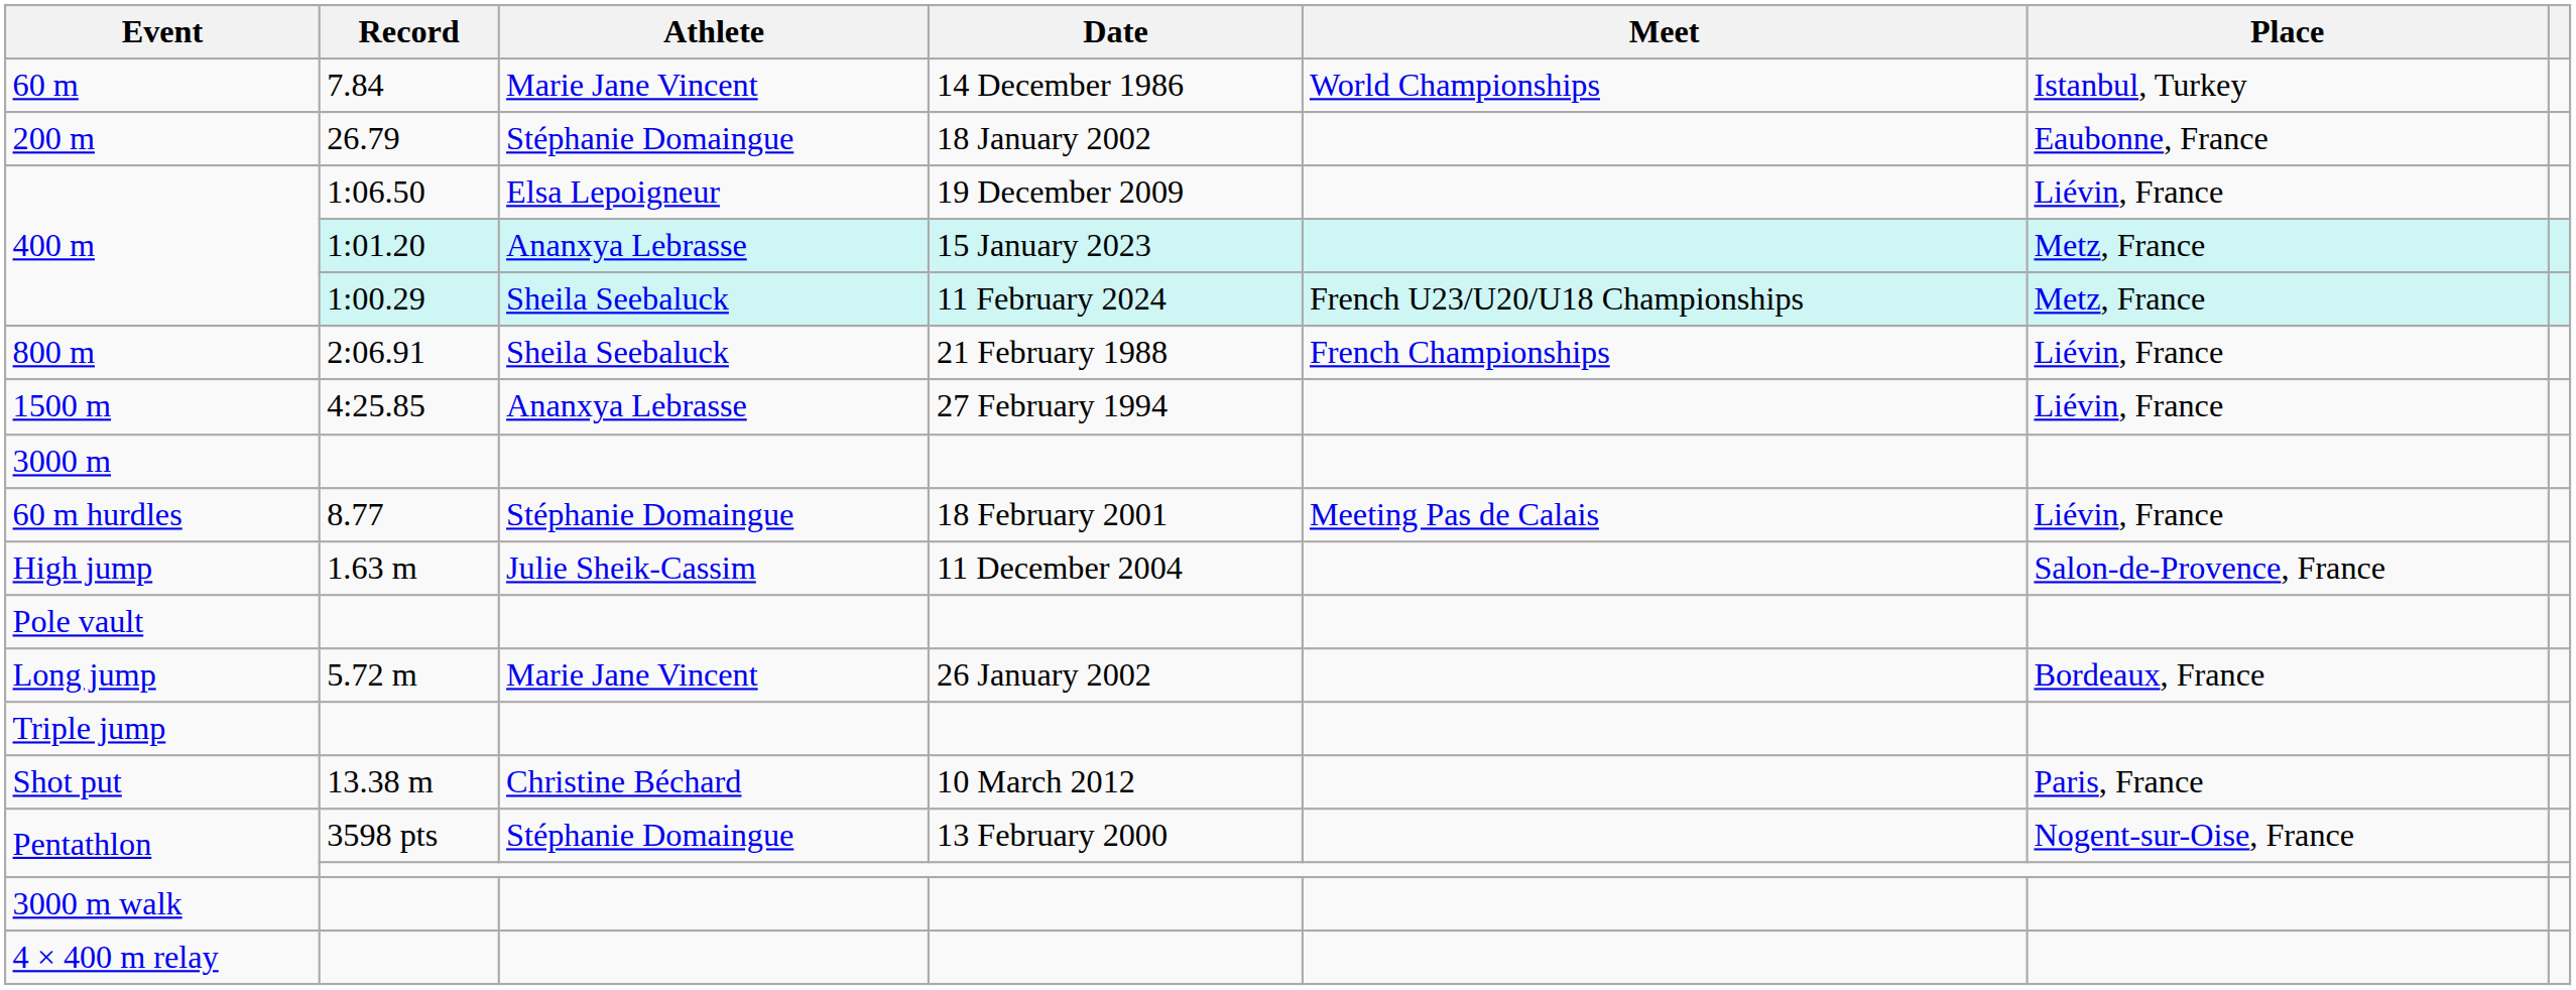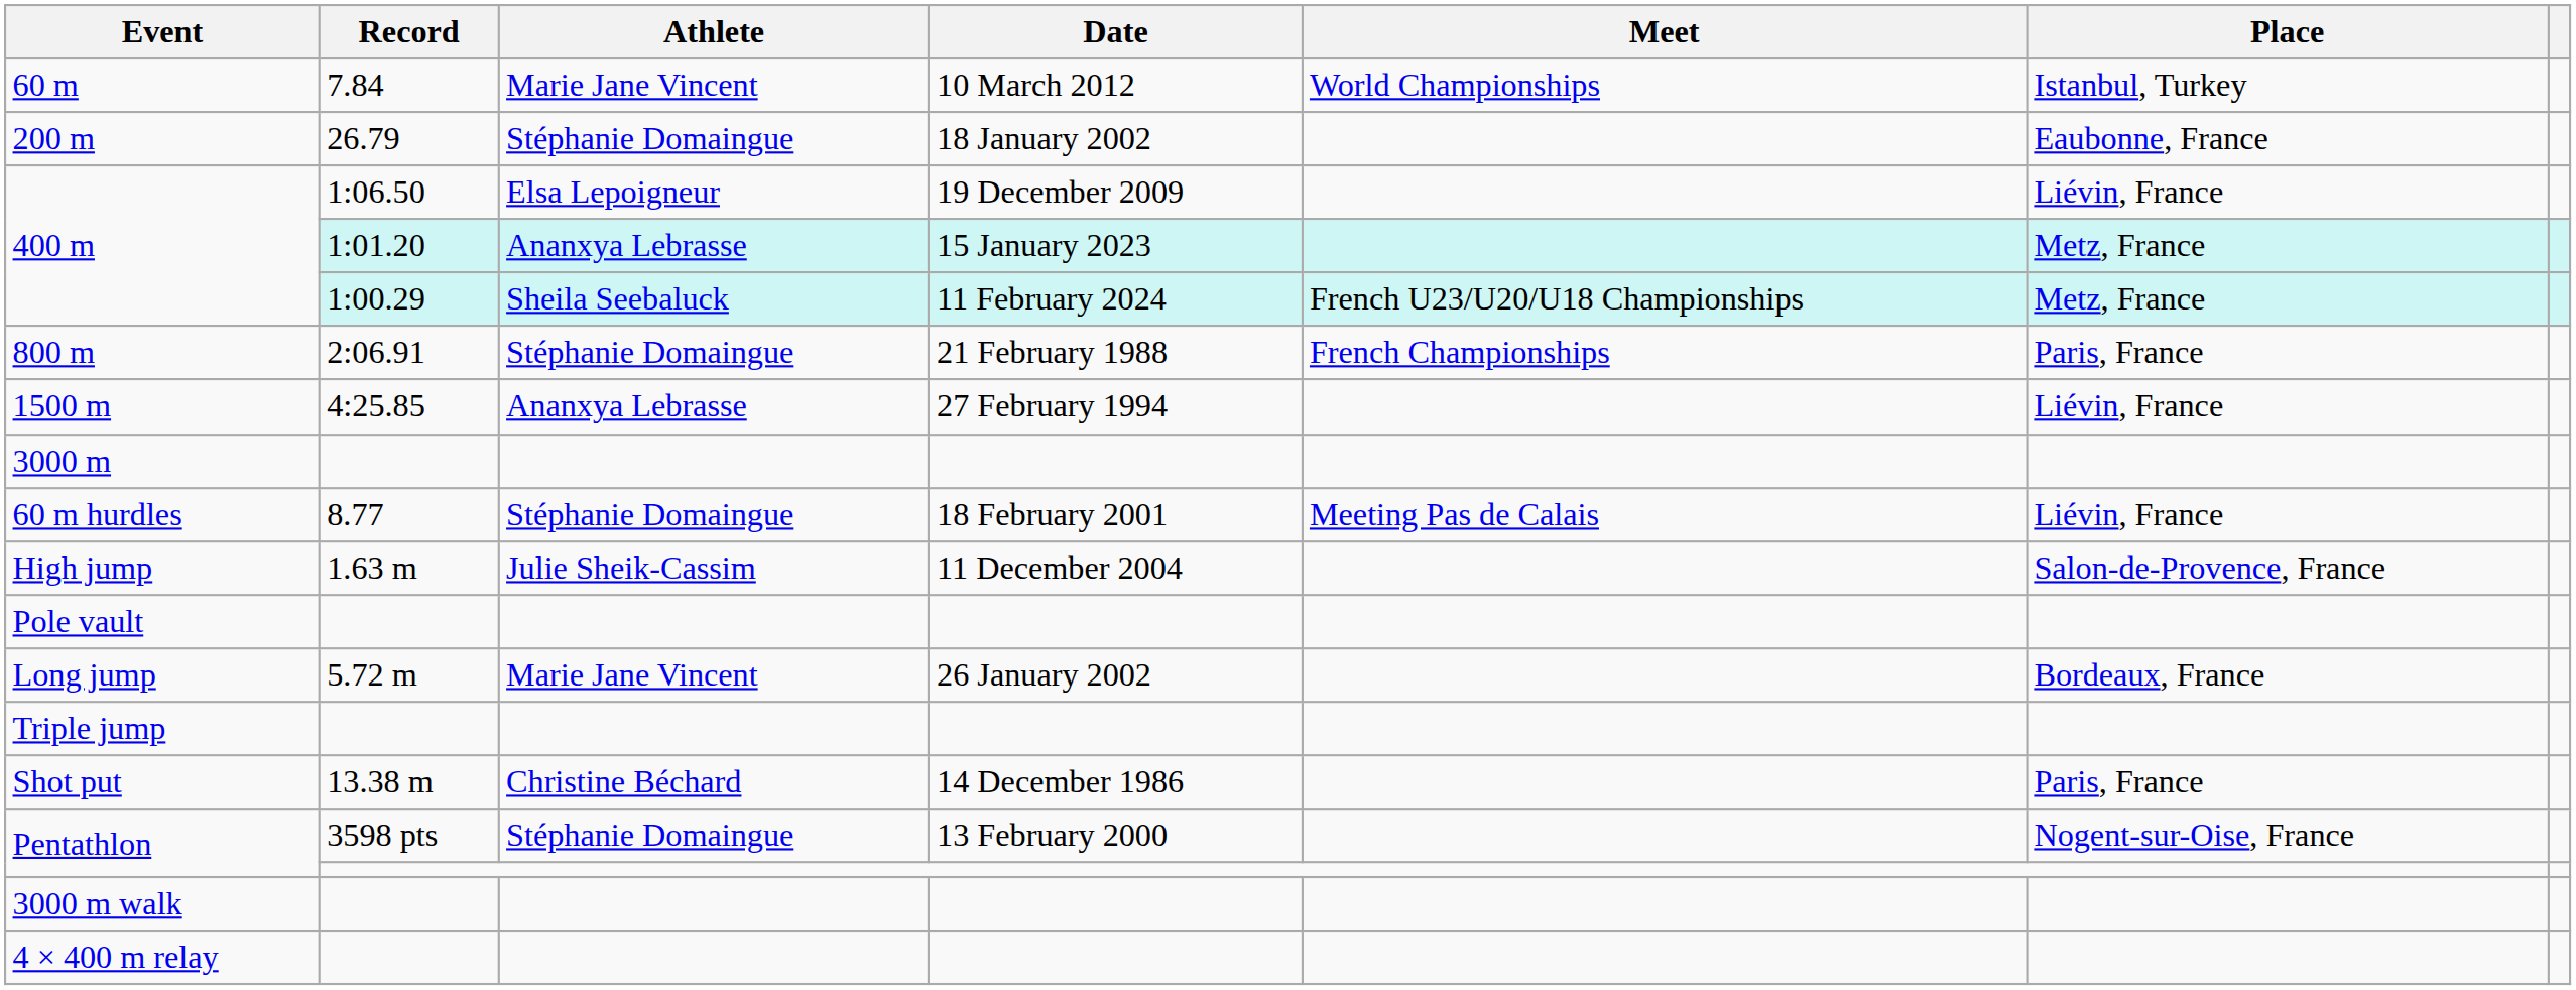 <table class="wikitable" style="font-size:95%; width: 95%;">
 <tr>
 <th>Event</th>
 <th>Record</th>
 <th>Athlete</th>
 <th>Date</th>
 <th>Meet</th>
 <th>Place</th>
 <th></th>
 </tr>
 <tr>
 <td><a href='#'>60 m</a></td>
 <td>7.84</td>
 <td><a href='#'>Marie Jane Vincent</a></td>
-<td>14 December 1986</td>
+<td>10 March 2012</td>
 <td><a href='#'>World Championships</a></td>
 <td><a href='#'>Istanbul</a>, Turkey</td>
 <td></td>
 </tr>
 <tr>
 <td><a href='#'>200 m</a></td>
 <td>26.79</td>
 <td><a href='#'>Stéphanie Domaingue</a></td>
 <td>18 January 2002</td>
 <td></td>
 <td><a href='#'>Eaubonne</a>, France</td>
 <td></td>
 </tr>
 <tr>
 <td rowspan=3><a href='#'>400 m</a></td>
 <td>1:06.50</td>
 <td><a href='#'>Elsa Lepoigneur</a></td>
 <td>19 December 2009</td>
 <td></td>
 <td><a href='#'>Liévin</a>, France</td>
 <td></td>
 </tr>
 <tr bgcolor=#CEF6F5>
 <td>1:01.20</td>
 <td><a href='#'>Ananxya Lebrasse</a></td>
 <td>15 January 2023</td>
 <td></td>
 <td><a href='#'>Metz</a>, France</td>
 <td></td>
 </tr>
 <tr bgcolor=#CEF6F5>
 <td>1:00.29</td>
 <td><a href='#'>Sheila Seebaluck</a></td>
 <td>11 February 2024</td>
 <td>French U23/U20/U18 Championships</td>
 <td><a href='#'>Metz</a>, France</td>
 <td></td>
 </tr>
 <tr>
 <td><a href='#'>800 m</a></td>
 <td>2:06.91</td>
-<td><a href='#'>Sheila Seebaluck</a></td>
+<td><a href='#'>Stéphanie Domaingue</a></td>
 <td>21 February 1988</td>
 <td><a href='#'>French Championships</a></td>
-<td><a href='#'>Liévin</a>, France</td>
+<td><a href='#'>Paris</a>, France</td>
 <td></td>
 </tr>
 <tr>
 <td><a href='#'>1500 m</a></td>
 <td>4:25.85</td>
 <td><a href='#'>Ananxya Lebrasse</a></td>
 <td>27 February 1994</td>
 <td></td>
 <td><a href='#'>Liévin</a>, France</td>
 <td></td>
 </tr>
 <tr>
 <td><a href='#'>3000 m</a></td>
 <td></td>
 <td></td>
 <td></td>
 <td></td>
 <td></td>
 <td></td>
 </tr>
 <tr>
 <td><a href='#'>60 m hurdles</a></td>
 <td>8.77</td>
 <td><a href='#'>Stéphanie Domaingue</a></td>
 <td>18 February 2001</td>
 <td><a href='#'>Meeting Pas de Calais</a></td>
 <td><a href='#'>Liévin</a>, France</td>
 <td></td>
 </tr>
 <tr>
 <td><a href='#'>High jump</a></td>
 <td>1.63 m</td>
 <td><a href='#'>Julie Sheik-Cassim</a></td>
 <td>11 December 2004</td>
 <td></td>
 <td><a href='#'>Salon-de-Provence</a>, France</td>
 <td></td>
 </tr>
 <tr>
 <td><a href='#'>Pole vault</a></td>
 <td></td>
 <td></td>
 <td></td>
 <td></td>
 <td></td>
 <td></td>
 </tr>
 <tr>
 <td><a href='#'>Long jump</a></td>
 <td>5.72 m</td>
 <td><a href='#'>Marie Jane Vincent</a></td>
 <td>26 January 2002</td>
 <td></td>
 <td><a href='#'>Bordeaux</a>, France</td>
 <td></td>
 </tr>
 <tr>
 <td><a href='#'>Triple jump</a></td>
 <td></td>
 <td></td>
 <td></td>
 <td></td>
 <td></td>
 <td></td>
 </tr>
 <tr>
 <td><a href='#'>Shot put</a></td>
 <td>13.38 m</td>
 <td><a href='#'>Christine Béchard</a></td>
-<td>10 March 2012</td>
+<td>14 December 1986</td>
 <td></td>
 <td><a href='#'>Paris</a>, France</td>
 <td></td>
 </tr>
 <tr>
 <td rowspan=2><a href='#'>Pentathlon</a></td>
 <td>3598 pts</td>
 <td><a href='#'>Stéphanie Domaingue</a></td>
 <td>13 February 2000</td>
 <td></td>
 <td><a href='#'>Nogent-sur-Oise</a>, France</td>
 <td></td>
 </tr>
 <tr>
 <td colspan=5></td>
 <td></td>
 </tr>
 <tr>
 <td><a href='#'>3000 m walk</a></td>
 <td></td>
 <td></td>
 <td></td>
 <td></td>
 <td></td>
 <td></td>
 </tr>
 <tr>
 <td><a href='#'>4 × 400 m relay</a></td>
 <td></td>
 <td></td>
 <td></td>
 <td></td>
 <td></td>
 <td></td>
 </tr>
 </table>
